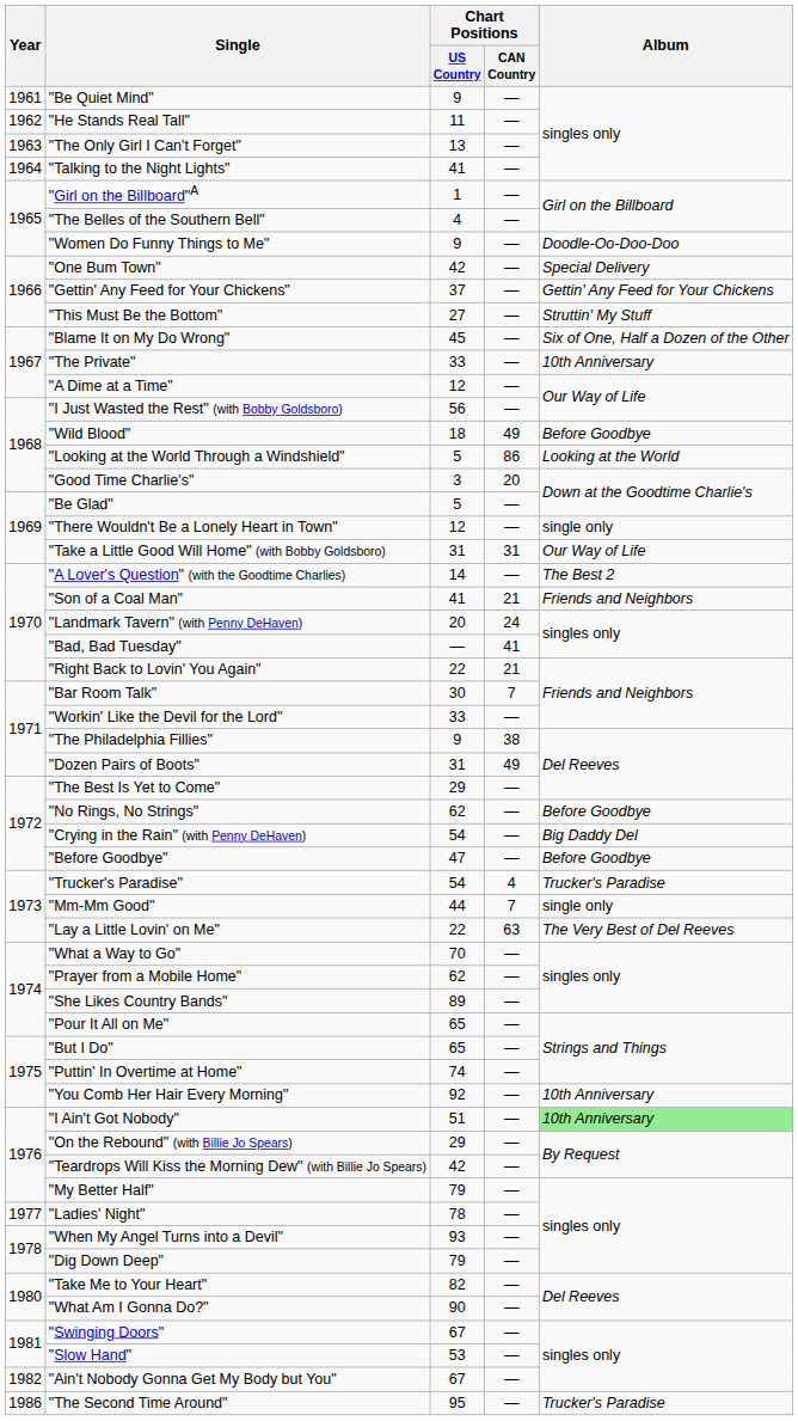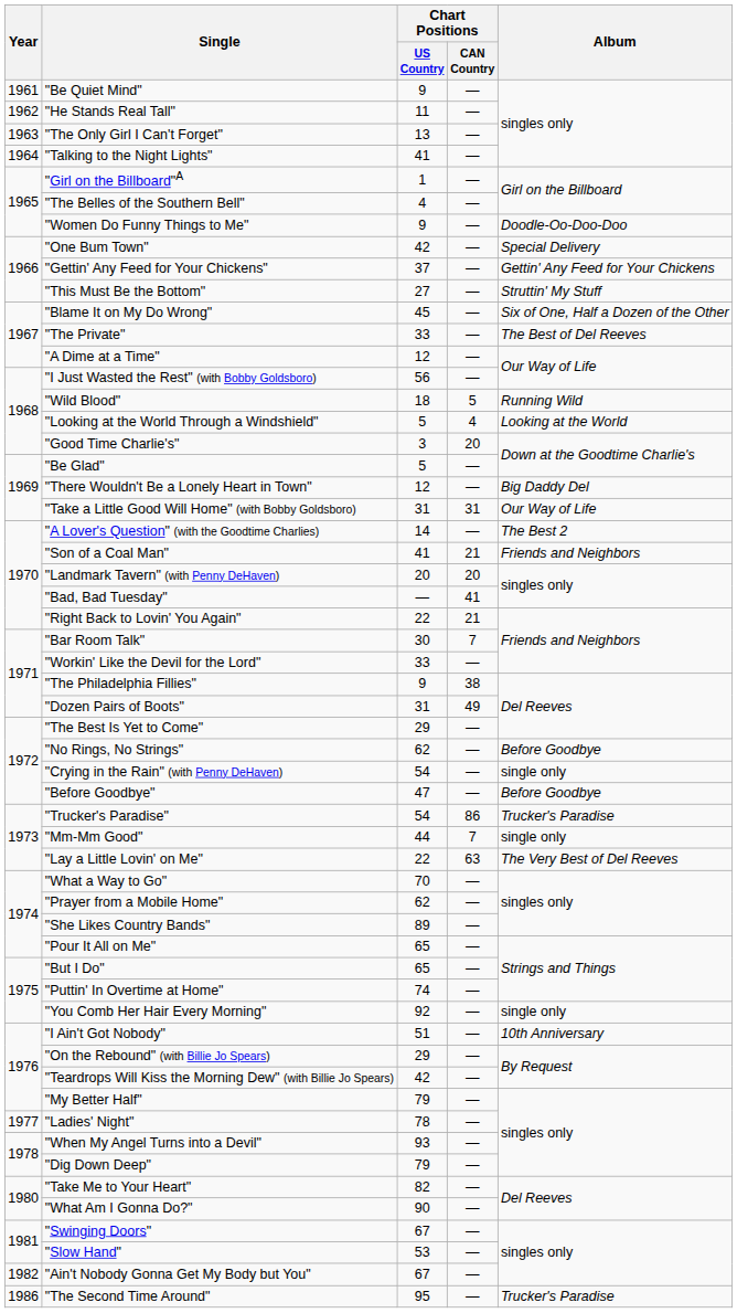 <table class="wikitable">
 <tr>
 <th rowspan="2">Year</th>
 <th rowspan="2">Single</th>
 <th colspan="2">Chart Positions</th>
 <th rowspan="2">Album</th>
 </tr>
 <tr>
 <th style="width:50px;"><small><a href='#'>US Country</a></small></th>
 <th style="width:50px;"><small>CAN Country</small></th>
 </tr>
 <tr>
 <td>1961</td>
 <td>"Be Quiet Mind"</td>
 <td style="text-align:center;">9</td>
 <td style="text-align:center;">—</td>
 <td rowspan="4">singles only</td>
 </tr>
 <tr>
 <td>1962</td>
 <td>"He Stands Real Tall"</td>
 <td style="text-align:center;">11</td>
 <td style="text-align:center;">—</td>
 </tr>
 <tr>
 <td>1963</td>
 <td>"The Only Girl I Can't Forget"</td>
 <td style="text-align:center;">13</td>
 <td style="text-align:center;">—</td>
 </tr>
 <tr>
 <td>1964</td>
 <td>"Talking to the Night Lights"</td>
 <td style="text-align:center;">41</td>
 <td style="text-align:center;">—</td>
 </tr>
 <tr>
 <td rowspan="3">1965</td>
 <td>"<a href='#'>Girl on the Billboard</a>"<sup>A</sup></td>
 <td style="text-align:center;">1</td>
 <td style="text-align:center;">—</td>
 <td rowspan="2"><em>Girl on the Billboard</em></td>
 </tr>
 <tr>
 <td>"The Belles of the Southern Bell"</td>
 <td style="text-align:center;">4</td>
 <td style="text-align:center;">—</td>
 </tr>
 <tr>
 <td>"Women Do Funny Things to Me"</td>
 <td style="text-align:center;">9</td>
 <td style="text-align:center;">—</td>
 <td><em>Doodle-Oo-Doo-Doo</em></td>
 </tr>
 <tr>
 <td rowspan=3>1966</td>
 <td>"One Bum Town"</td>
 <td style="text-align:center;">42</td>
 <td style="text-align:center;">—</td>
 <td><em>Special Delivery</em></td>
 </tr>
 <tr>
 <td>"Gettin' Any Feed for Your Chickens"</td>
 <td style="text-align:center;">37</td>
 <td style="text-align:center;">—</td>
 <td><em>Gettin' Any Feed for Your Chickens</em></td>
 </tr>
 <tr>
 <td>"This Must Be the Bottom"</td>
 <td style="text-align:center;">27</td>
 <td style="text-align:center;">—</td>
 <td><em>Struttin' My Stuff</em></td>
 </tr>
 <tr>
 <td rowspan=3>1967</td>
 <td>"Blame It on My Do Wrong"</td>
 <td style="text-align:center;">45</td>
 <td style="text-align:center;">—</td>
 <td><em>Six of One, Half a Dozen of the Other</em></td>
 </tr>
 <tr>
 <td>"The Private"</td>
 <td style="text-align:center;">33</td>
 <td style="text-align:center;">—</td>
-<td><em>10th Anniversary</em></td>
+<td><em>The Best of Del Reeves</em></td>
 </tr>
 <tr>
 <td>"A Dime at a Time"</td>
 <td style="text-align:center;">12</td>
 <td style="text-align:center;">—</td>
 <td rowspan="2"><em>Our Way of Life</em></td>
 </tr>
 <tr>
 <td rowspan=4>1968</td>
 <td>"I Just Wasted the Rest" <small>(with <a href='#'>Bobby Goldsboro</a>)</small></td>
 <td style="text-align:center;">56</td>
 <td style="text-align:center;">—</td>
 </tr>
 <tr>
 <td>"Wild Blood"</td>
 <td style="text-align:center;">18</td>
-<td style="text-align:center;">49</td>
-<td><em>Before Goodbye</em></td>
+<td style="text-align:center;">5</td>
+<td><em>Running Wild</em></td>
 </tr>
 <tr>
 <td>"Looking at the World Through a Windshield"</td>
 <td style="text-align:center;">5</td>
-<td style="text-align:center;">86</td>
+<td style="text-align:center;">4</td>
 <td><em>Looking at the World</em></td>
 </tr>
 <tr>
 <td>"Good Time Charlie's"</td>
 <td style="text-align:center;">3</td>
 <td style="text-align:center;">20</td>
 <td rowspan="2"><em>Down at the Goodtime Charlie's</em></td>
 </tr>
 <tr>
 <td rowspan=3>1969</td>
 <td>"Be Glad"</td>
 <td style="text-align:center;">5</td>
 <td style="text-align:center;">—</td>
 </tr>
 <tr>
 <td>"There Wouldn't Be a Lonely Heart in Town"</td>
 <td style="text-align:center;">12</td>
 <td style="text-align:center;">—</td>
-<td>single only</td>
+<td><em>Big Daddy Del</em></td>
 </tr>
 <tr>
 <td>"Take a Little Good Will Home" <small>(with Bobby Goldsboro)</small></td>
 <td style="text-align:center;">31</td>
 <td style="text-align:center;">31</td>
 <td><em>Our Way of Life</em></td>
 </tr>
 <tr>
 <td rowspan="5">1970</td>
 <td>"<a href='#'>A Lover's Question</a>" <small>(with the Goodtime Charlies)</small></td>
 <td style="text-align:center;">14</td>
 <td style="text-align:center;">—</td>
 <td><em>The Best 2</em></td>
 </tr>
 <tr>
 <td>"Son of a Coal Man"</td>
 <td style="text-align:center;">41</td>
 <td style="text-align:center;">21</td>
 <td><em>Friends and Neighbors</em></td>
 </tr>
 <tr>
 <td>"Landmark Tavern" <small>(with <a href='#'>Penny DeHaven</a>)</small></td>
 <td style="text-align:center;">20</td>
-<td style="text-align:center;">24</td>
+<td style="text-align:center;">20</td>
 <td rowspan="2">singles only</td>
 </tr>
 <tr>
 <td>"Bad, Bad Tuesday"</td>
 <td style="text-align:center;">—</td>
 <td style="text-align:center;">41</td>
 </tr>
 <tr>
 <td>"Right Back to Lovin' You Again"</td>
 <td style="text-align:center;">22</td>
 <td style="text-align:center;">21</td>
 <td rowspan="3"><em>Friends and Neighbors</em></td>
 </tr>
 <tr>
 <td rowspan="4">1971</td>
 <td>"Bar Room Talk"</td>
 <td style="text-align:center;">30</td>
 <td style="text-align:center;">7</td>
 </tr>
 <tr>
 <td>"Workin' Like the Devil for the Lord"</td>
 <td style="text-align:center;">33</td>
 <td style="text-align:center;">—</td>
 </tr>
 <tr>
 <td>"The Philadelphia Fillies"</td>
 <td style="text-align:center;">9</td>
 <td style="text-align:center;">38</td>
 <td rowspan="3"><em>Del Reeves</em></td>
 </tr>
 <tr>
 <td>"Dozen Pairs of Boots"</td>
 <td style="text-align:center;">31</td>
 <td style="text-align:center;">49</td>
 </tr>
 <tr>
 <td rowspan="4">1972</td>
 <td>"The Best Is Yet to Come"</td>
 <td style="text-align:center;">29</td>
 <td style="text-align:center;">—</td>
 </tr>
 <tr>
 <td>"No Rings, No Strings"</td>
 <td style="text-align:center;">62</td>
 <td style="text-align:center;">—</td>
 <td><em>Before Goodbye</em></td>
 </tr>
 <tr>
 <td>"Crying in the Rain" <small>(with <a href='#'>Penny DeHaven</a>)</small></td>
 <td style="text-align:center;">54</td>
 <td style="text-align:center;">—</td>
-<td><em>Big Daddy Del</em></td>
+<td>single only</td>
 </tr>
 <tr>
 <td>"Before Goodbye"</td>
 <td style="text-align:center;">47</td>
 <td style="text-align:center;">—</td>
 <td><em>Before Goodbye</em></td>
 </tr>
 <tr>
 <td rowspan=3>1973</td>
 <td>"Trucker's Paradise"</td>
 <td style="text-align:center;">54</td>
-<td style="text-align:center;">4</td>
+<td style="text-align:center;">86</td>
 <td><em>Trucker's Paradise</em></td>
 </tr>
 <tr>
 <td>"Mm-Mm Good"</td>
 <td style="text-align:center;">44</td>
 <td style="text-align:center;">7</td>
 <td>single only</td>
 </tr>
 <tr>
 <td>"Lay a Little Lovin' on Me"</td>
 <td style="text-align:center;">22</td>
 <td style="text-align:center;">63</td>
 <td><em>The Very Best of Del Reeves</em></td>
 </tr>
 <tr>
 <td rowspan=4>1974</td>
 <td>"What a Way to Go"</td>
 <td style="text-align:center;">70</td>
 <td style="text-align:center;">—</td>
 <td rowspan="3">singles only</td>
 </tr>
 <tr>
 <td>"Prayer from a Mobile Home"</td>
 <td style="text-align:center;">62</td>
 <td style="text-align:center;">—</td>
 </tr>
 <tr>
 <td>"She Likes Country Bands"</td>
 <td style="text-align:center;">89</td>
 <td style="text-align:center;">—</td>
 </tr>
 <tr>
 <td>"Pour It All on Me"</td>
 <td style="text-align:center;">65</td>
 <td style="text-align:center;">—</td>
 <td rowspan="3"><em>Strings and Things</em></td>
 </tr>
 <tr>
 <td rowspan=3>1975</td>
 <td>"But I Do"</td>
 <td style="text-align:center;">65</td>
 <td style="text-align:center;">—</td>
 </tr>
 <tr>
 <td>"Puttin' In Overtime at Home"</td>
 <td style="text-align:center;">74</td>
 <td style="text-align:center;">—</td>
 </tr>
 <tr>
 <td>"You Comb Her Hair Every Morning"</td>
 <td style="text-align:center;">92</td>
 <td style="text-align:center;">—</td>
-<td><em>10th Anniversary</em></td>
+<td>single only</td>
 </tr>
 <tr>
 <td rowspan=4>1976</td>
 <td>"I Ain't Got Nobody"</td>
 <td style="text-align:center;">51</td>
 <td style="text-align:center;">—</td>
-<td style="background: lightgreen;"><em>10th Anniversary</em></td>
+<td><em>10th Anniversary</em></td>
 </tr>
 <tr>
 <td>"On the Rebound" <small>(with <a href='#'>Billie Jo Spears</a>)</small></td>
 <td style="text-align:center;">29</td>
 <td style="text-align:center;">—</td>
 <td rowspan="2"><em>By Request</em></td>
 </tr>
 <tr>
 <td>"Teardrops Will Kiss the Morning Dew" <small>(with Billie Jo Spears)</small></td>
 <td style="text-align:center;">42</td>
 <td style="text-align:center;">—</td>
 </tr>
 <tr>
 <td>"My Better Half"</td>
 <td style="text-align:center;">79</td>
 <td style="text-align:center;">—</td>
 <td rowspan="4">singles only</td>
 </tr>
 <tr>
 <td>1977</td>
 <td>"Ladies' Night"</td>
 <td style="text-align:center;">78</td>
 <td style="text-align:center;">—</td>
 </tr>
 <tr>
 <td rowspan=2>1978</td>
 <td>"When My Angel Turns into a Devil"</td>
 <td style="text-align:center;">93</td>
 <td style="text-align:center;">—</td>
 </tr>
 <tr>
 <td>"Dig Down Deep"</td>
 <td style="text-align:center;">79</td>
 <td style="text-align:center;">—</td>
 </tr>
 <tr>
 <td rowspan=2>1980</td>
 <td>"Take Me to Your Heart"</td>
 <td style="text-align:center;">82</td>
 <td style="text-align:center;">—</td>
 <td rowspan="2"><em>Del Reeves</em></td>
 </tr>
 <tr>
 <td>"What Am I Gonna Do?"</td>
 <td style="text-align:center;">90</td>
 <td style="text-align:center;">—</td>
 </tr>
 <tr>
 <td rowspan=2>1981</td>
 <td>"<a href='#'>Swinging Doors</a>"</td>
 <td style="text-align:center;">67</td>
 <td style="text-align:center;">—</td>
 <td rowspan="3">singles only</td>
 </tr>
 <tr>
 <td>"<a href='#'>Slow Hand</a>"</td>
 <td style="text-align:center;">53</td>
 <td style="text-align:center;">—</td>
 </tr>
 <tr>
 <td>1982</td>
 <td>"Ain't Nobody Gonna Get My Body but You"</td>
 <td style="text-align:center;">67</td>
 <td style="text-align:center;">—</td>
 </tr>
 <tr>
 <td>1986</td>
 <td>"The Second Time Around"</td>
 <td style="text-align:center;">95</td>
 <td style="text-align:center;">—</td>
 <td><em>Trucker's Paradise</em></td>
 </tr>
 </table>
